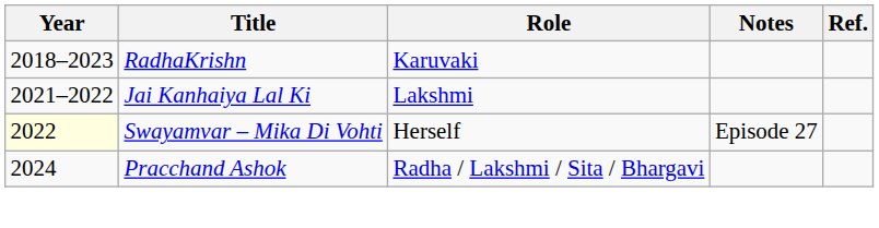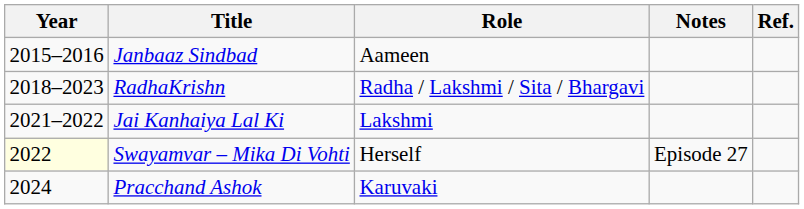 <table class="wikitable sortable">
 <tr>
 <th>Year</th>
 <th>Title</th>
 <th>Role</th>
 <th>Notes</th>
 <th>Ref.</th>
 </tr>
 <tr>
+<td>2015–2016</td>
+<td><em><a href='#'>Janbaaz Sindbad</a></em></td>
+<td>Aameen</td>
+<td></td>
+<td></td>
+</tr>
+<tr>
 <td>2018–2023</td>
 <td><em><a href='#'>RadhaKrishn</a></em></td>
-<td><a href='#'>Karuvaki</a></td>
+<td><a href='#'>Radha</a> / <a href='#'>Lakshmi</a> / <a href='#'>Sita</a> / <a href='#'>Bhargavi</a></td>
 <td></td>
 <td></td>
 </tr>
 <tr>
 <td>2021–2022</td>
 <td><em><a href='#'>Jai Kanhaiya Lal Ki</a></em></td>
 <td><a href='#'>Lakshmi</a></td>
 <td></td>
 <td></td>
 </tr>
 <tr>
 <td style="background: lightyellow;">2022</td>
 <td><em><a href='#'>Swayamvar – Mika Di Vohti</a></em></td>
 <td>Herself</td>
 <td>Episode 27</td>
 <td></td>
 </tr>
 <tr>
 <td>2024</td>
 <td><em><a href='#'>Pracchand Ashok</a></em></td>
-<td><a href='#'>Radha</a> / <a href='#'>Lakshmi</a> / <a href='#'>Sita</a> / <a href='#'>Bhargavi</a></td>
+<td><a href='#'>Karuvaki</a></td>
 <td></td>
 <td></td>
 </tr>
 </table>
